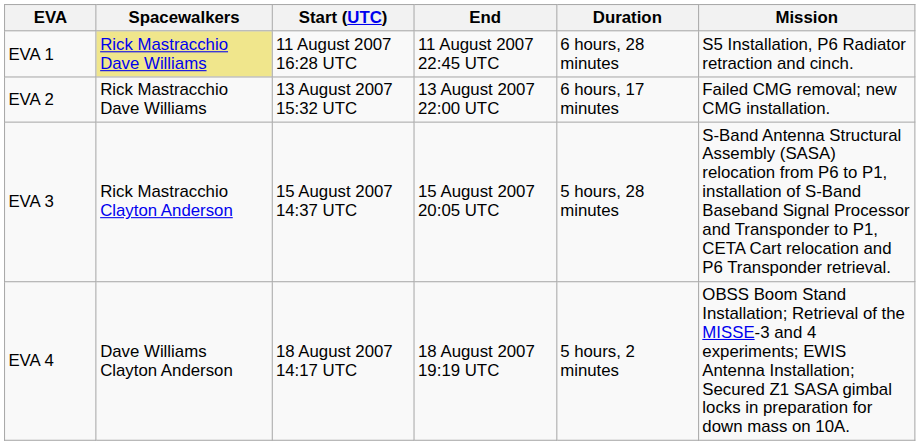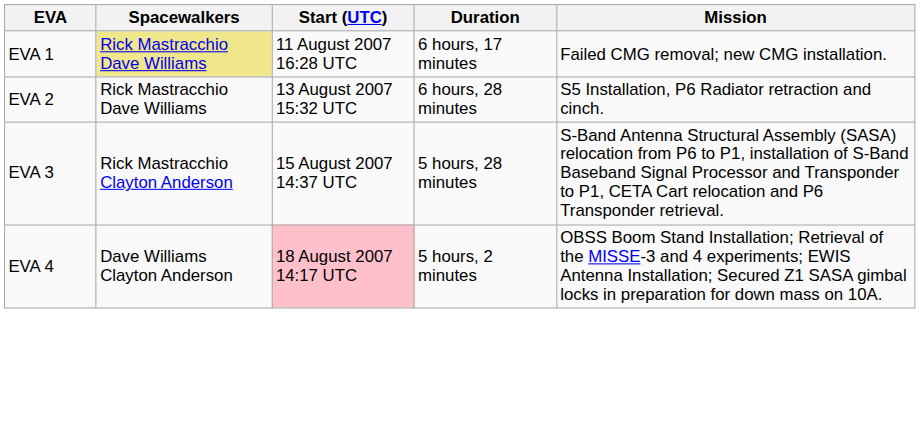 <table class="wikitable">
 <tr>
 <th style="width: 5em;">EVA</th>
 <th style="width:10em;">Spacewalkers</th>
 <th style="width: 8em;">Start (<a href='#'>UTC</a>)</th>
-<th style="width: 8em;">End</th>
 <th style="width: 8em;">Duration</th>
 <th>Mission</th>
 </tr>
 <tr>
 <td>EVA 1</td>
 <td style="background: khaki;"><a href='#'>Rick Mastracchio</a> <br> <a href='#'>Dave Williams</a></td>
 <td>11 August 2007 16:28 UTC</td>
-<td>11 August 2007 22:45 UTC</td>
-<td>6 hours, 28 minutes</td>
-<td>S5 Installation, P6 Radiator retraction and cinch.</td>
+<td>6 hours, 17 minutes</td>
+<td>Failed CMG removal; new CMG installation.</td>
 </tr>
 <tr>
 <td>EVA 2</td>
 <td>Rick Mastracchio <br> Dave Williams</td>
 <td>13 August 2007 15:32 UTC</td>
-<td>13 August 2007 22:00 UTC</td>
-<td>6 hours, 17 minutes</td>
-<td>Failed CMG removal; new CMG installation.</td>
+<td>6 hours, 28 minutes</td>
+<td>S5 Installation, P6 Radiator retraction and cinch.</td>
 </tr>
 <tr>
 <td>EVA 3</td>
 <td>Rick Mastracchio <br> <a href='#'>Clayton Anderson</a></td>
 <td>15 August 2007 14:37 UTC</td>
-<td>15 August 2007 20:05 UTC</td>
 <td>5 hours, 28 minutes</td>
 <td>S-Band Antenna Structural Assembly (SASA) relocation from P6 to P1, installation of S-Band Baseband Signal Processor and Transponder to P1, CETA Cart relocation and P6 Transponder retrieval.</td>
 </tr>
 <tr>
 <td>EVA 4</td>
 <td>Dave Williams <br> Clayton Anderson</td>
-<td>18 August 2007 14:17 UTC</td>
-<td>18 August 2007 19:19 UTC</td>
+<td style="background: pink;">18 August 2007 14:17 UTC</td>
 <td>5 hours, 2 minutes</td>
 <td>OBSS Boom Stand Installation; Retrieval of the <a href='#'>MISSE</a>-3 and 4 experiments; EWIS Antenna Installation; Secured Z1 SASA gimbal locks in preparation for down mass on 10A.</td>
 </tr>
 </table>
